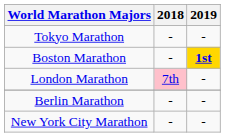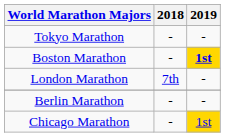 <table class="wikitable" style="text-align:center;">
 <tr>
 <th><a href='#'>World Marathon Majors</a></th>
 <th>2018</th>
 <th>2019</th>
 </tr>
 <tr>
 <td><a href='#'>Tokyo Marathon</a></td>
 <td>-</td>
 <td>-</td>
 </tr>
 <tr>
 <td><a href='#'>Boston Marathon</a></td>
 <td>-</td>
 <td style="background: gold;"><strong><a href='#'>1st</a></strong></td>
 </tr>
 <tr>
 <td><a href='#'>London Marathon</a></td>
-<td style="background: pink;"><a href='#'>7th</a></td>
+<td><a href='#'>7th</a></td>
 <td>-</td>
 </tr>
 <tr>
 </tr>
 <tr>
 <td><a href='#'>Berlin Marathon</a></td>
 <td>-</td>
 <td>-</td>
 </tr>
 <tr>
-<td><a href='#'>New York City Marathon</a></td>
+<td><a href='#'>Chicago Marathon</a></td>
 <td>-</td>
-<td>-</td>
+<td style="background: gold;"><a href='#'>1st</a></td>
 </tr>
 </table>
